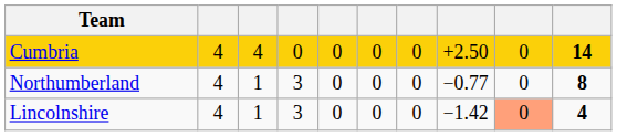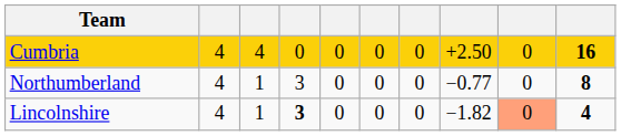 <table class="wikitable" style="text-align:center">
 <tr>
 <th width="150">Team</th>
 <th width="25"></th>
 <th width="25"></th>
 <th width="25"></th>
 <th width="25"></th>
 <th width="25"></th>
 <th width="25"></th>
 <th width="40"></th>
 <th width="40"></th>
 <th width="40"></th>
 </tr>
 <tr style="background:#fbd009">
 <td style="text-align:left"><a href='#'>Cumbria</a></td>
 <td>4</td>
 <td>4</td>
 <td>0</td>
 <td>0</td>
 <td>0</td>
 <td>0</td>
 <td>+2.50</td>
 <td>0</td>
-<td><strong>14</strong></td>
+<td><strong>16</strong></td>
 </tr>
 <tr>
 <td style="text-align:left"><a href='#'>Northumberland</a></td>
 <td>4</td>
 <td>1</td>
 <td>3</td>
 <td>0</td>
 <td>0</td>
 <td>0</td>
 <td>−0.77</td>
 <td>0</td>
 <td><strong>8</strong></td>
 </tr>
 <tr>
 <td style="text-align:left"><a href='#'>Lincolnshire</a></td>
 <td>4</td>
 <td>1</td>
-<td>3</td>
+<td><strong>3</strong></td>
 <td>0</td>
 <td>0</td>
 <td>0</td>
-<td>−1.42</td>
+<td>−1.82</td>
 <td style="background: lightsalmon;">0</td>
 <td><strong>4</strong></td>
 </tr>
 </table>
